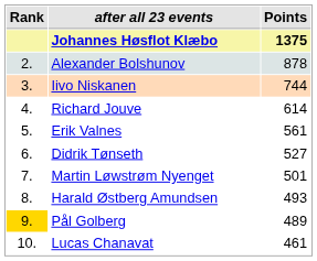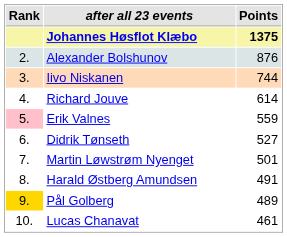 <table cellspacing="1" cellpadding="3" style="border:1px solid #AAAAAA;font-size:86%">
 <tr style="background-color: #E4E4E4;">
 <th style="border-bottom:1px solid #AAAAAA" width=10>Rank</th>
 <th style="border-bottom:1px solid #AAAAAA" width=200><em>after all 23 events</em></th>
 <th style="border-bottom:1px solid #AAAAAA" width=20 align=right>Points</th>
 </tr>
 <tr style="background:#f7f6a8;">
 <td align=center></td>
 <td> <strong><a href='#'>Johannes Høsflot Klæbo</a></strong></td>
 <td align=right><strong>1375</strong></td>
 </tr>
 <tr style="background:#dce5e5;">
 <td align=center>2.</td>
 <td> <a href='#'>Alexander Bolshunov</a></td>
-<td align=right>878</td>
+<td align=right>876</td>
 </tr>
 <tr style="background:#ffdab9;">
 <td align=center>3.</td>
 <td> <a href='#'>Iivo Niskanen</a></td>
 <td align=right>744</td>
 </tr>
 <tr>
 <td align=center>4.</td>
 <td> <a href='#'>Richard Jouve</a></td>
 <td align=right>614</td>
 </tr>
 <tr>
-<td align=center>5.</td>
+<td align=center style="background: pink;">5.</td>
 <td> <a href='#'>Erik Valnes</a></td>
-<td align=right>561</td>
+<td align=right>559</td>
 </tr>
 <tr>
 <td align=center>6.</td>
 <td> <a href='#'>Didrik Tønseth</a></td>
 <td align=right>527</td>
 </tr>
 <tr>
 <td align=center>7.</td>
 <td> <a href='#'>Martin Løwstrøm Nyenget</a></td>
 <td align=right>501</td>
 </tr>
 <tr>
 <td align=center>8.</td>
 <td> <a href='#'>Harald Østberg Amundsen</a></td>
-<td align=right>493</td>
+<td align=right>491</td>
 </tr>
 <tr>
 <td align=center style="background: gold;">9.</td>
 <td> <a href='#'>Pål Golberg</a></td>
 <td align=right>489</td>
 </tr>
 <tr>
 <td align=center>10.</td>
 <td> <a href='#'>Lucas Chanavat</a></td>
 <td align=right>461</td>
 </tr>
 </table>
